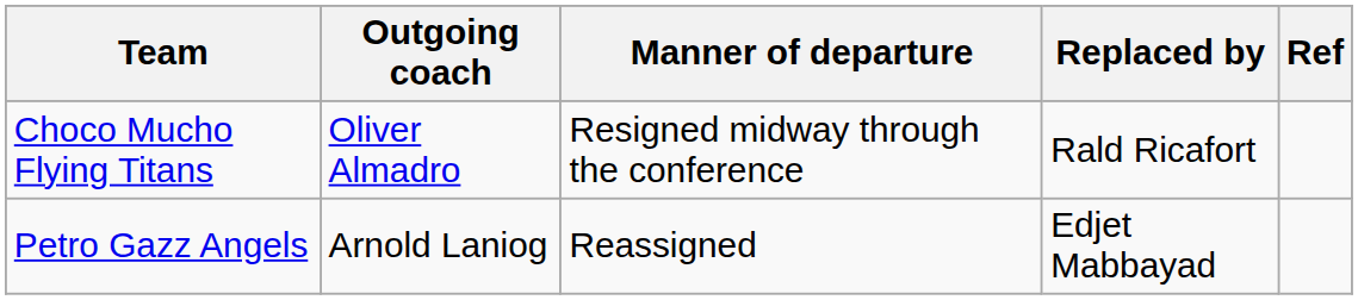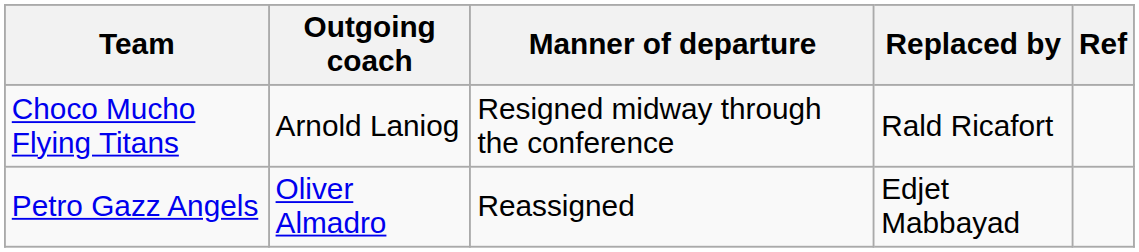 <table class=wikitable>
 <tr>
 <th>Team</th>
 <th>Outgoing coach</th>
 <th>Manner of departure</th>
 <th>Replaced by</th>
 <th>Ref</th>
 </tr>
 <tr>
 <td><a href='#'>Choco Mucho Flying Titans</a></td>
-<td> <a href='#'>Oliver Almadro</a></td>
+<td> Arnold Laniog</td>
 <td>Resigned midway through the conference</td>
 <td> Rald Ricafort</td>
 <td></td>
 </tr>
 <tr>
 <td><a href='#'>Petro Gazz Angels</a></td>
-<td> Arnold Laniog</td>
+<td> <a href='#'>Oliver Almadro</a></td>
 <td>Reassigned</td>
 <td> Edjet Mabbayad</td>
 <td></td>
 </tr>
 </table>
